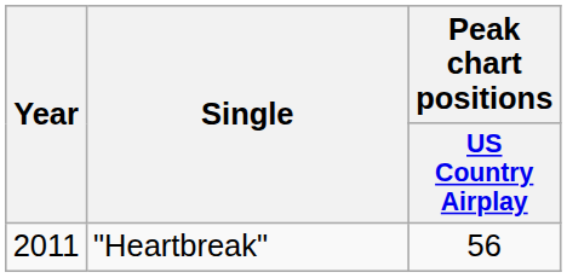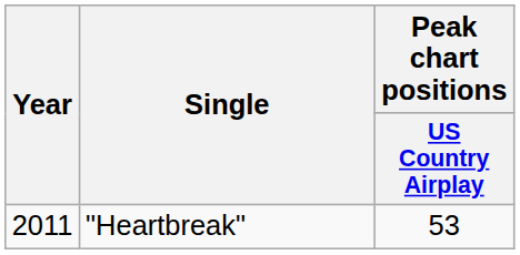 <table class="wikitable" style="text-align:center;">
 <tr>
 <th rowspan="2">Year</th>
 <th rowspan="2" style="width:10em">Single</th>
 <th colspan="1">Peak chart positions</th>
 </tr>
 <tr style="font-size:smaller;">
 <th style="width:45px;"><a href='#'>US<br>Country Airplay</a><br></th>
 </tr>
 <tr>
 <td>2011</td>
 <td style="text-align:left;">"Heartbreak"</td>
-<td>56</td>
+<td>53</td>
 </tr>
 </table>
